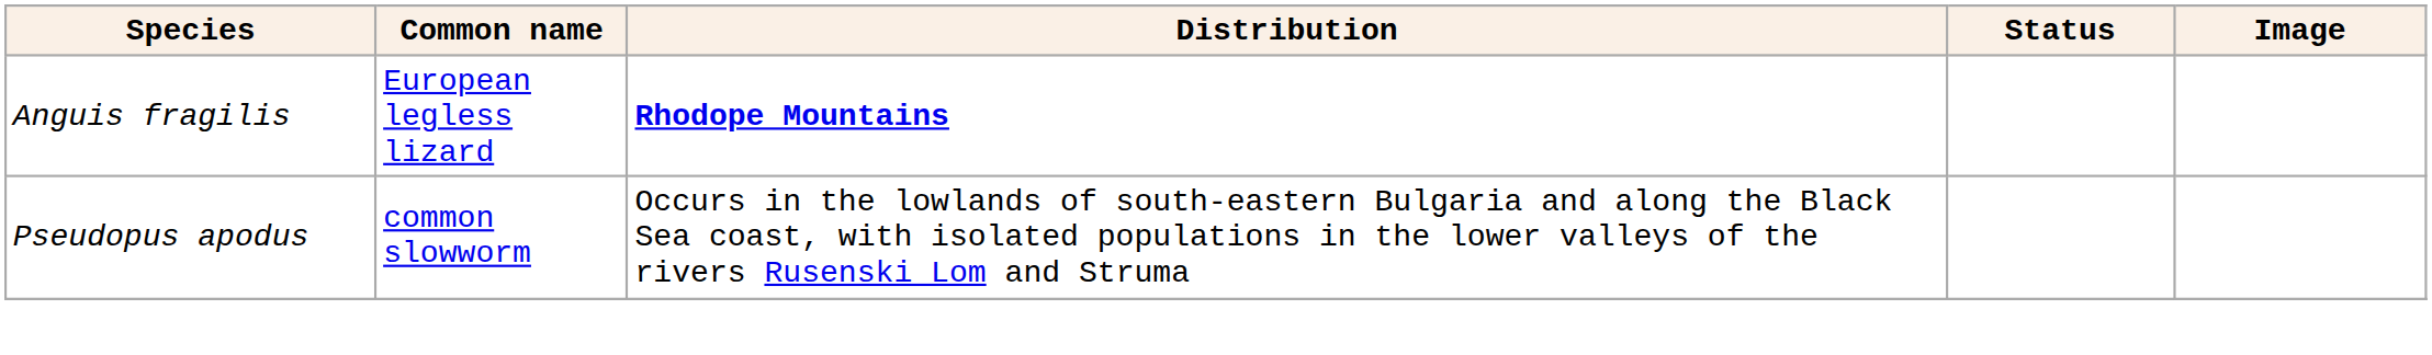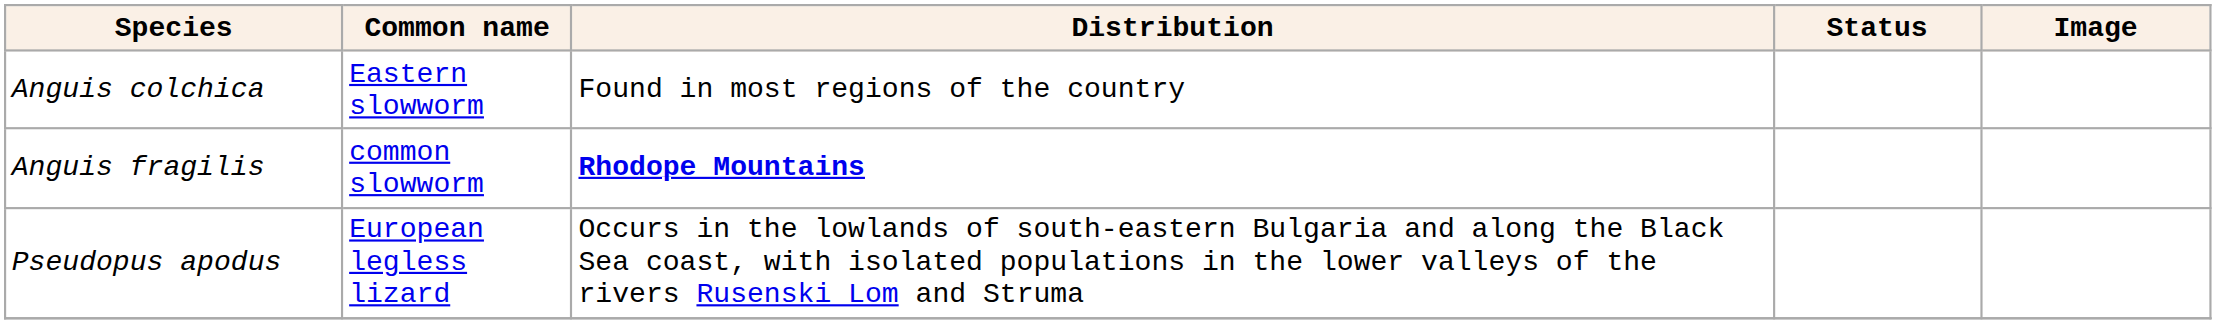 <table class="sortable wikitable plainrowheaders" border="0" style="background:#ffffff" align="top" class="sortable wikitable">
 <tr ->
 <th scope="col" style="background-color:Linen; color:Black" width=150 px>Species</th>
 <th scope="col" style="background-color:Linen; color:Black" width=100 px>Common name</th>
 <th scope="col" style="background:Linen; color:Black" width=550 px>Distribution</th>
 <th scope="col" style="background-color:Linen; color:Black" width=90 px>Status</th>
 <th scope="col" style="background:Linen; color:Black" width=100 px>Image</th>
 </tr>
 <tr>
+<td !scope="row" style="background:#ffffff"><em>Anguis colchica</em></td>
+<td><a href='#'>Eastern slowworm</a></td>
+<td>Found in most regions of the country</td>
+<td></td>
+<td></td>
+</tr>
+<tr>
 <td !scope="row" style="background:#ffffff"><em>Anguis fragilis</em></td>
-<td><a href='#'>European legless lizard</a></td>
+<td><a href='#'>common slowworm</a></td>
 <td><strong><a href='#'>Rhodope Mountains</a></strong></td>
 <td></td>
 <td></td>
 </tr>
 <tr>
 <td !scope="row" style="background:#ffffff"><em>Pseudopus apodus</em></td>
-<td><a href='#'>common slowworm</a></td>
+<td><a href='#'>European legless lizard</a></td>
 <td>Occurs in the lowlands of south-eastern Bulgaria and along the Black Sea coast, with isolated populations in the lower valleys of the rivers <a href='#'>Rusenski Lom</a> and Struma</td>
 <td></td>
 <td></td>
 </tr>
 <tr>
 </tr>
 </table>
